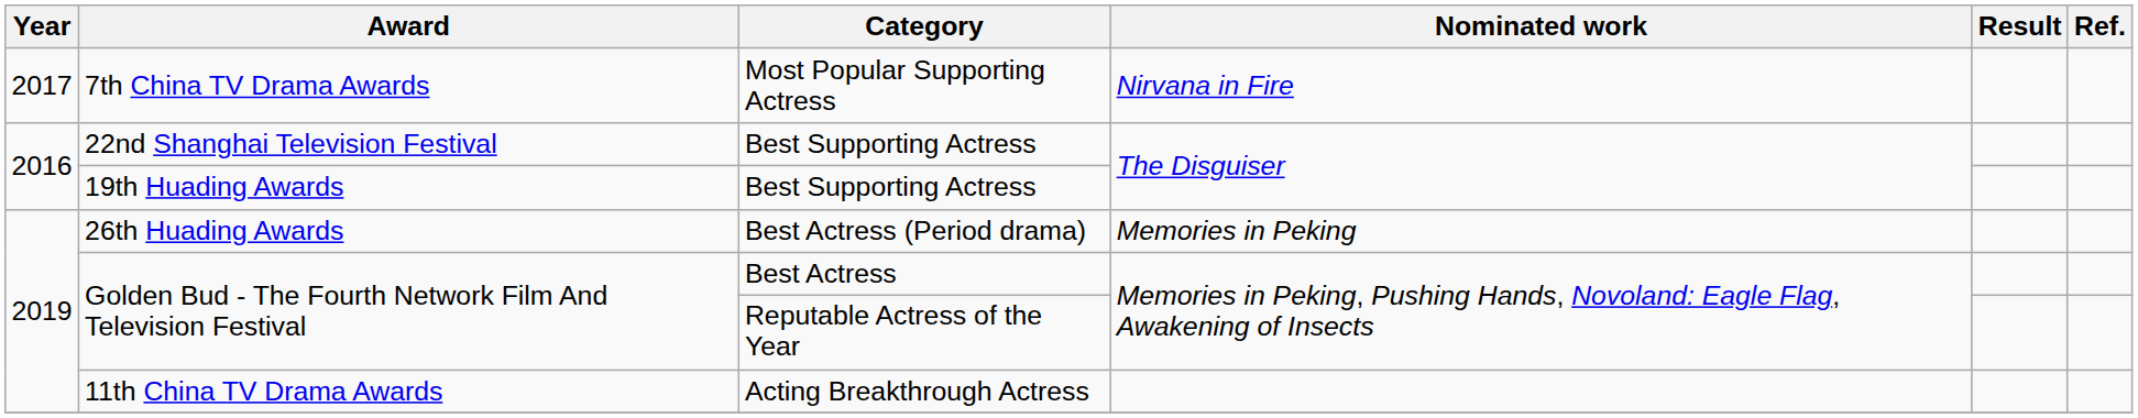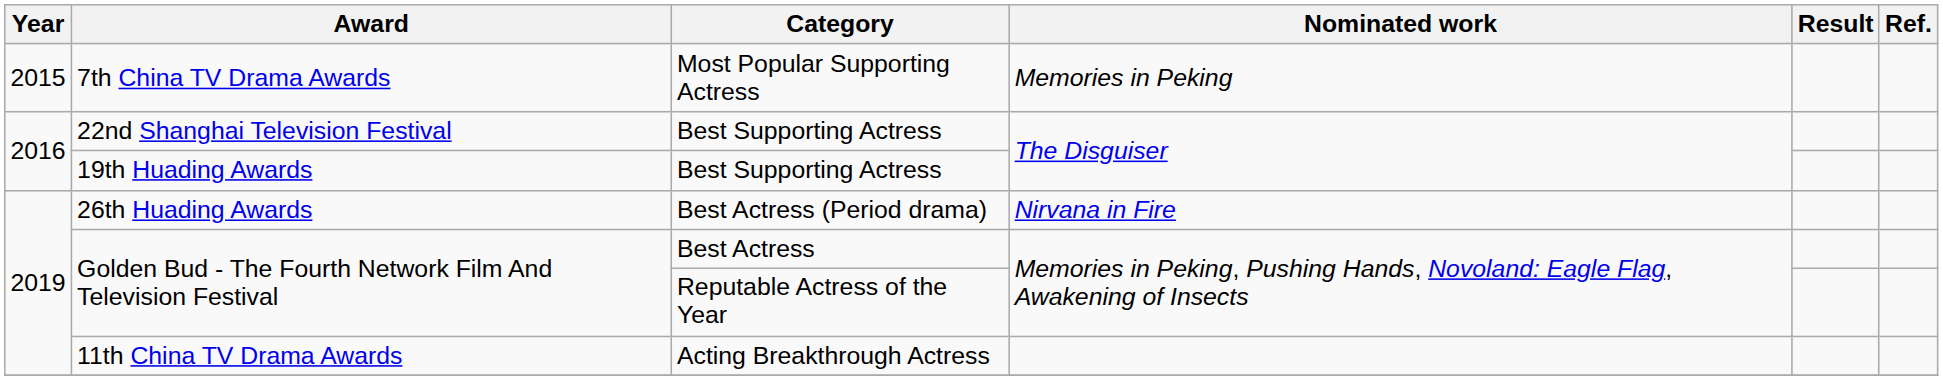 <table class="wikitable">
 <tr>
 <th>Year</th>
 <th>Award</th>
 <th>Category</th>
 <th>Nominated work</th>
 <th>Result</th>
 <th>Ref.</th>
 </tr>
 <tr>
-<td>2017</td>
+<td>2015</td>
 <td>7th <a href='#'>China TV Drama Awards</a></td>
 <td>Most Popular Supporting Actress</td>
-<td><em><a href='#'>Nirvana in Fire</a></em></td>
+<td><em>Memories in Peking</em></td>
 <td></td>
 <td></td>
 </tr>
 <tr>
 <td rowspan=2>2016</td>
 <td>22nd <a href='#'>Shanghai Television Festival</a></td>
 <td>Best Supporting Actress</td>
 <td rowspan=2><em><a href='#'>The Disguiser</a></em></td>
 <td></td>
 <td></td>
 </tr>
 <tr>
 <td>19th <a href='#'>Huading Awards</a></td>
 <td>Best Supporting Actress</td>
 <td></td>
 <td></td>
 </tr>
 <tr>
 <td rowspan=4>2019</td>
 <td>26th <a href='#'>Huading Awards</a></td>
 <td>Best Actress (Period drama)</td>
-<td><em>Memories in Peking</em></td>
+<td><em><a href='#'>Nirvana in Fire</a></em></td>
 <td></td>
 <td></td>
 </tr>
 <tr>
 <td rowspan=2>Golden Bud - The Fourth Network Film And Television Festival</td>
 <td>Best Actress</td>
 <td rowspan=2><em>Memories in Peking</em>, <em>Pushing Hands</em>, <em><a href='#'>Novoland: Eagle Flag</a></em>, <em>Awakening of Insects</em></td>
 <td></td>
 <td></td>
 </tr>
 <tr>
 <td>Reputable Actress of the Year</td>
 <td></td>
 <td></td>
 </tr>
 <tr>
 <td>11th <a href='#'>China TV Drama Awards</a></td>
 <td>Acting Breakthrough Actress</td>
 <td></td>
 <td></td>
 <td></td>
 </tr>
 <tr>
 </tr>
 </table>
